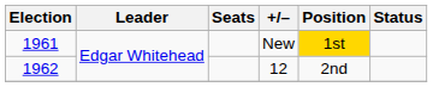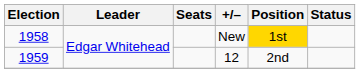 <table class="wikitable" style="text-align:center">
 <tr>
 <th>Election</th>
 <th>Leader</th>
 <th>Seats</th>
 <th>+/–</th>
 <th>Position</th>
 <th>Status</th>
 </tr>
 <tr>
-<td><a href='#'>1961</a></td>
+<td><a href='#'>1958</a></td>
 <td rowspan="2"><a href='#'>Edgar Whitehead</a></td>
 <td></td>
 <td>New</td>
 <td style="background: gold;">1st</td>
 <td></td>
 </tr>
 <tr>
-<td><a href='#'>1962</a></td>
+<td><a href='#'>1959</a></td>
 <td></td>
 <td> 12</td>
 <td> 2nd</td>
 <td></td>
 </tr>
 <tr>
 </tr>
 </table>
